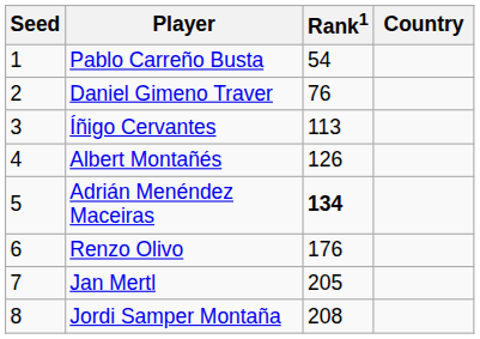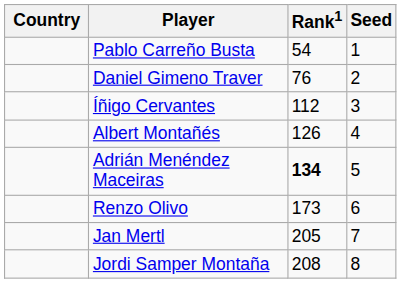 <table class="sortable wikitable">
 <tr>
-<th>Seed</th>
+<th width="70">Country</th>
 <th width="175">Player</th>
 <th>Rank<sup>1</sup></th>
-<th width="70">Country</th>
+<th>Seed</th>
 </tr>
 <tr>
-<td>1</td>
+<td></td>
 <td><a href='#'>Pablo Carreño Busta</a></td>
 <td>54</td>
-<td></td>
+<td>1</td>
 </tr>
 <tr>
-<td>2</td>
+<td></td>
 <td><a href='#'>Daniel Gimeno Traver</a></td>
 <td>76</td>
-<td></td>
+<td>2</td>
 </tr>
 <tr>
+<td></td>
+<td><a href='#'>Íñigo Cervantes</a></td>
+<td>112</td>
 <td>3</td>
-<td><a href='#'>Íñigo Cervantes</a></td>
-<td>113</td>
-<td></td>
 </tr>
 <tr>
-<td>4</td>
+<td></td>
 <td><a href='#'>Albert Montañés</a></td>
 <td>126</td>
-<td></td>
+<td>4</td>
 </tr>
 <tr>
-<td>5</td>
+<td></td>
 <td><a href='#'>Adrián Menéndez Maceiras</a></td>
 <td><strong>134</strong></td>
-<td></td>
+<td>5</td>
 </tr>
 <tr>
+<td></td>
+<td><a href='#'>Renzo Olivo</a></td>
+<td>173</td>
 <td>6</td>
-<td><a href='#'>Renzo Olivo</a></td>
-<td>176</td>
-<td></td>
 </tr>
 <tr>
-<td>7</td>
+<td></td>
 <td><a href='#'>Jan Mertl</a></td>
 <td>205</td>
-<td></td>
+<td>7</td>
 </tr>
 <tr>
-<td>8</td>
+<td></td>
 <td><a href='#'>Jordi Samper Montaña</a></td>
 <td>208</td>
-<td></td>
+<td>8</td>
 </tr>
 </table>
